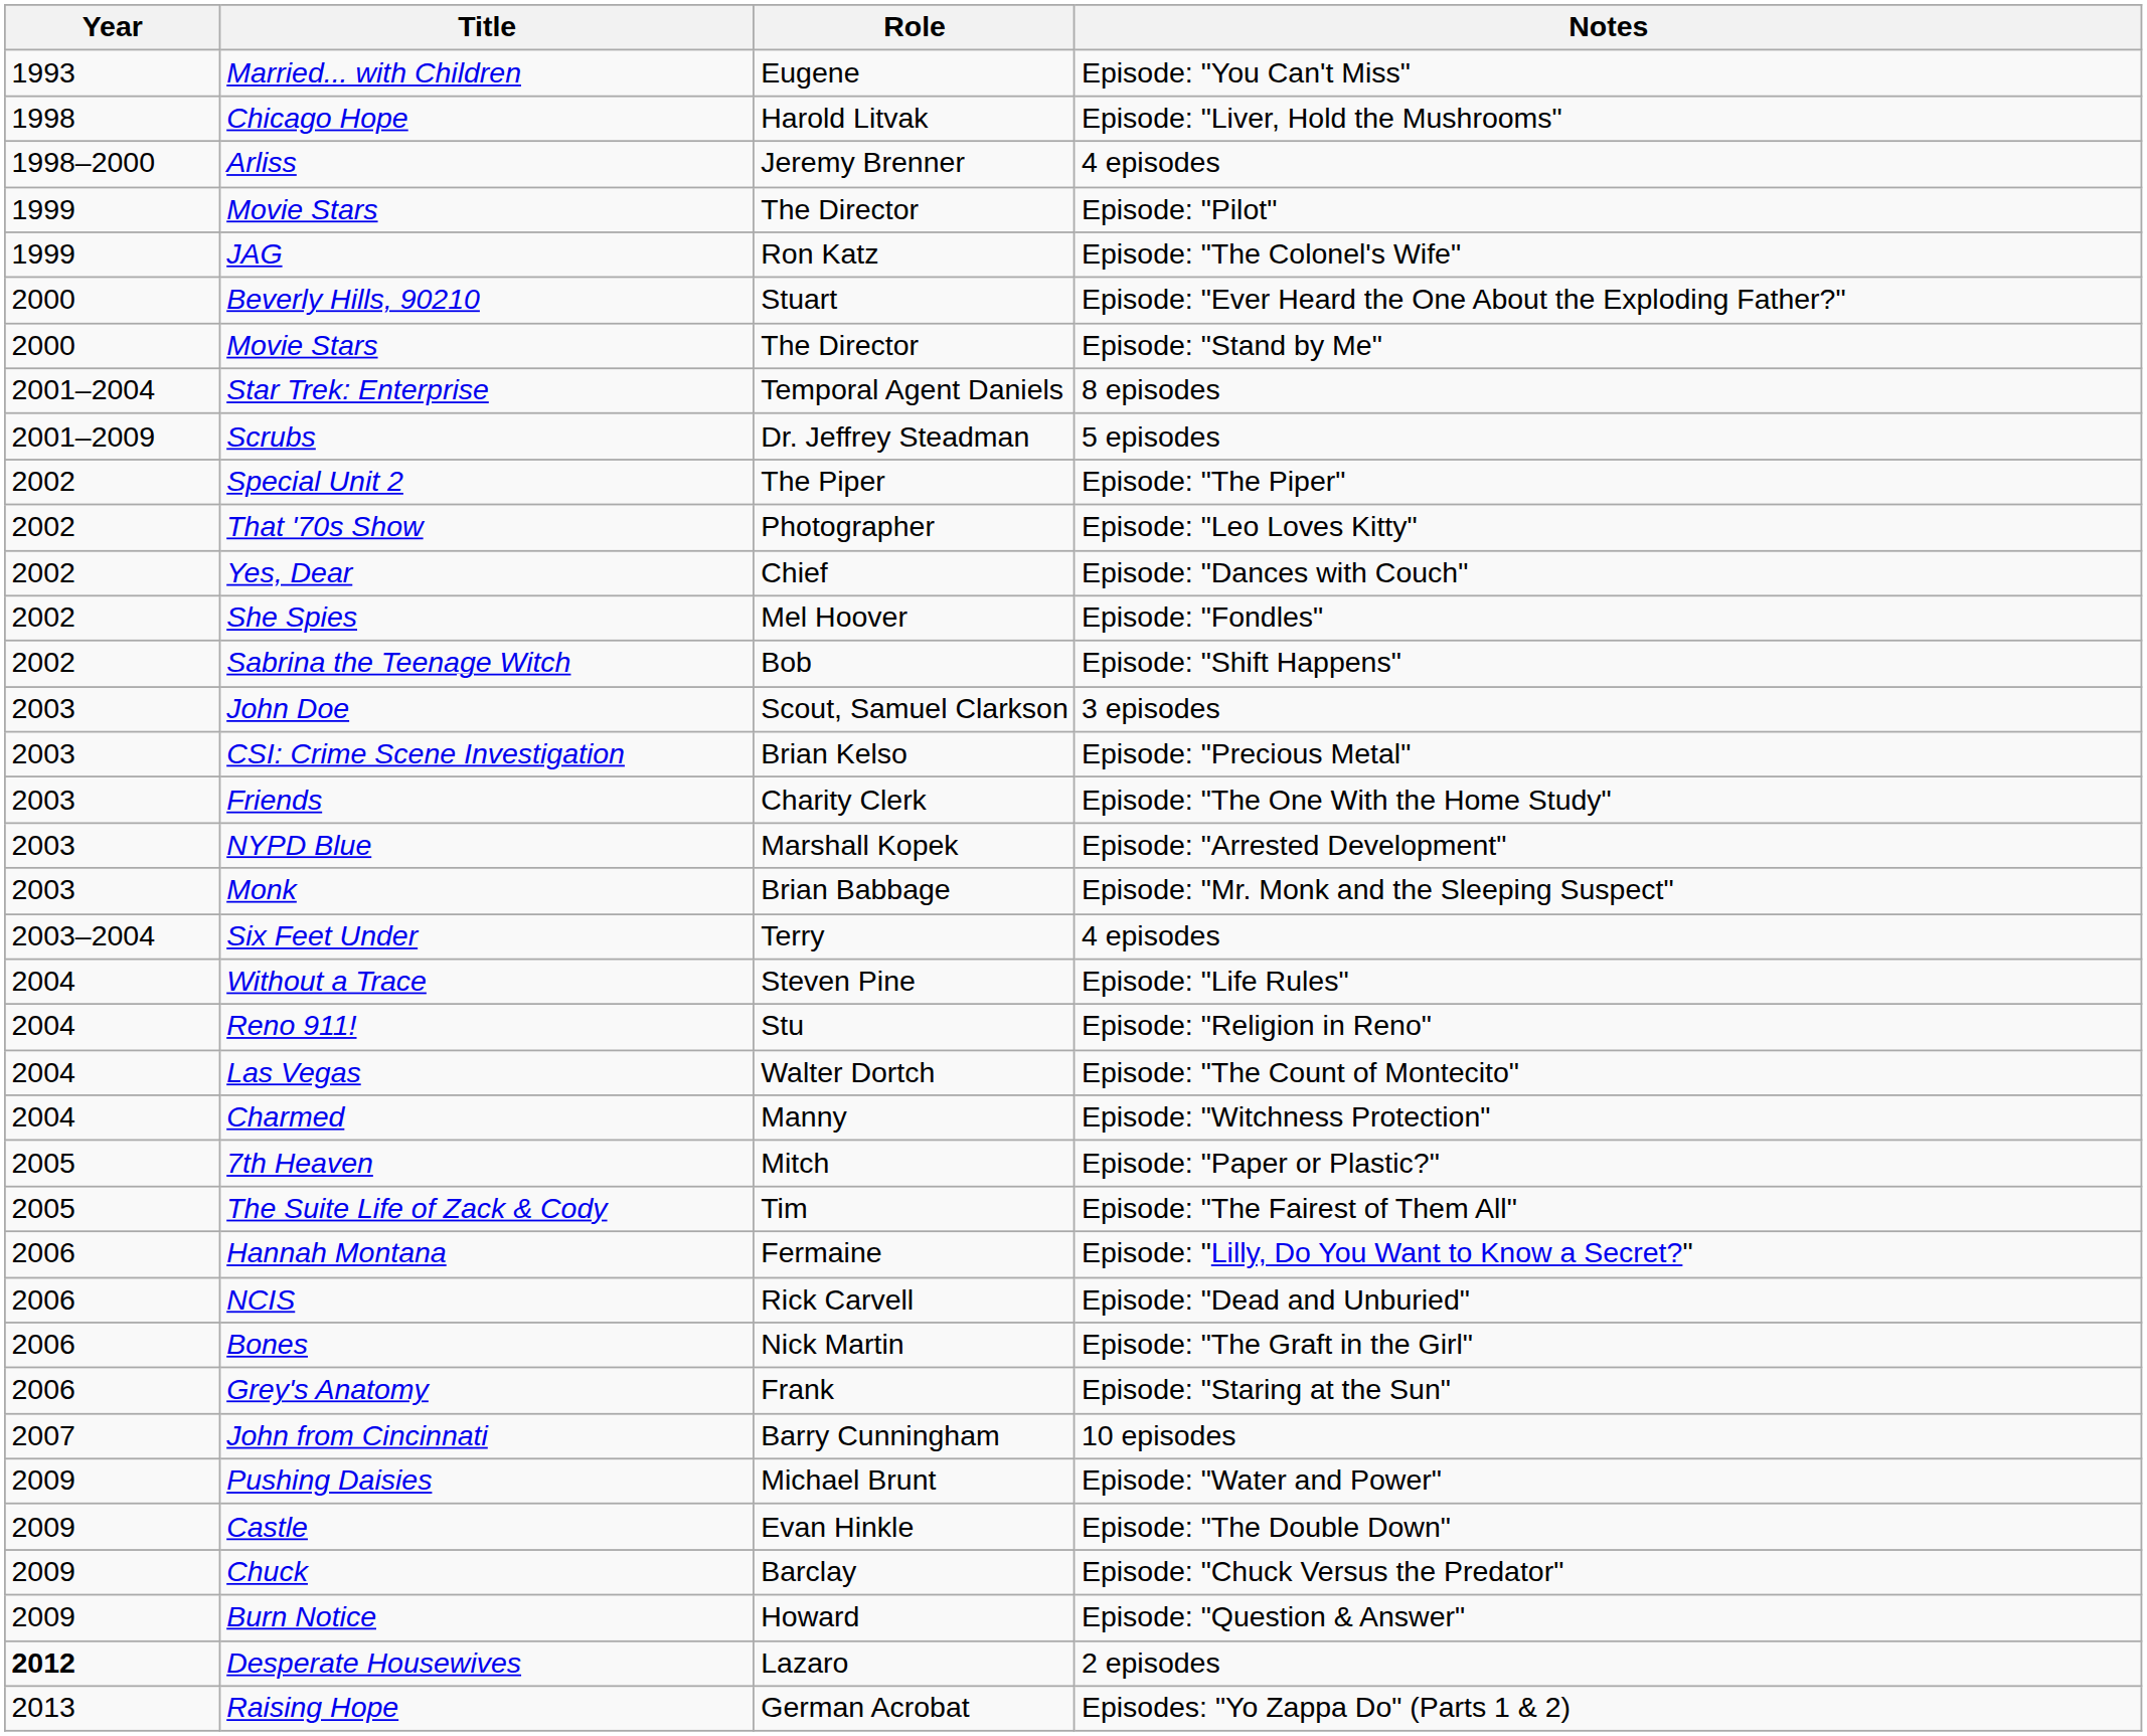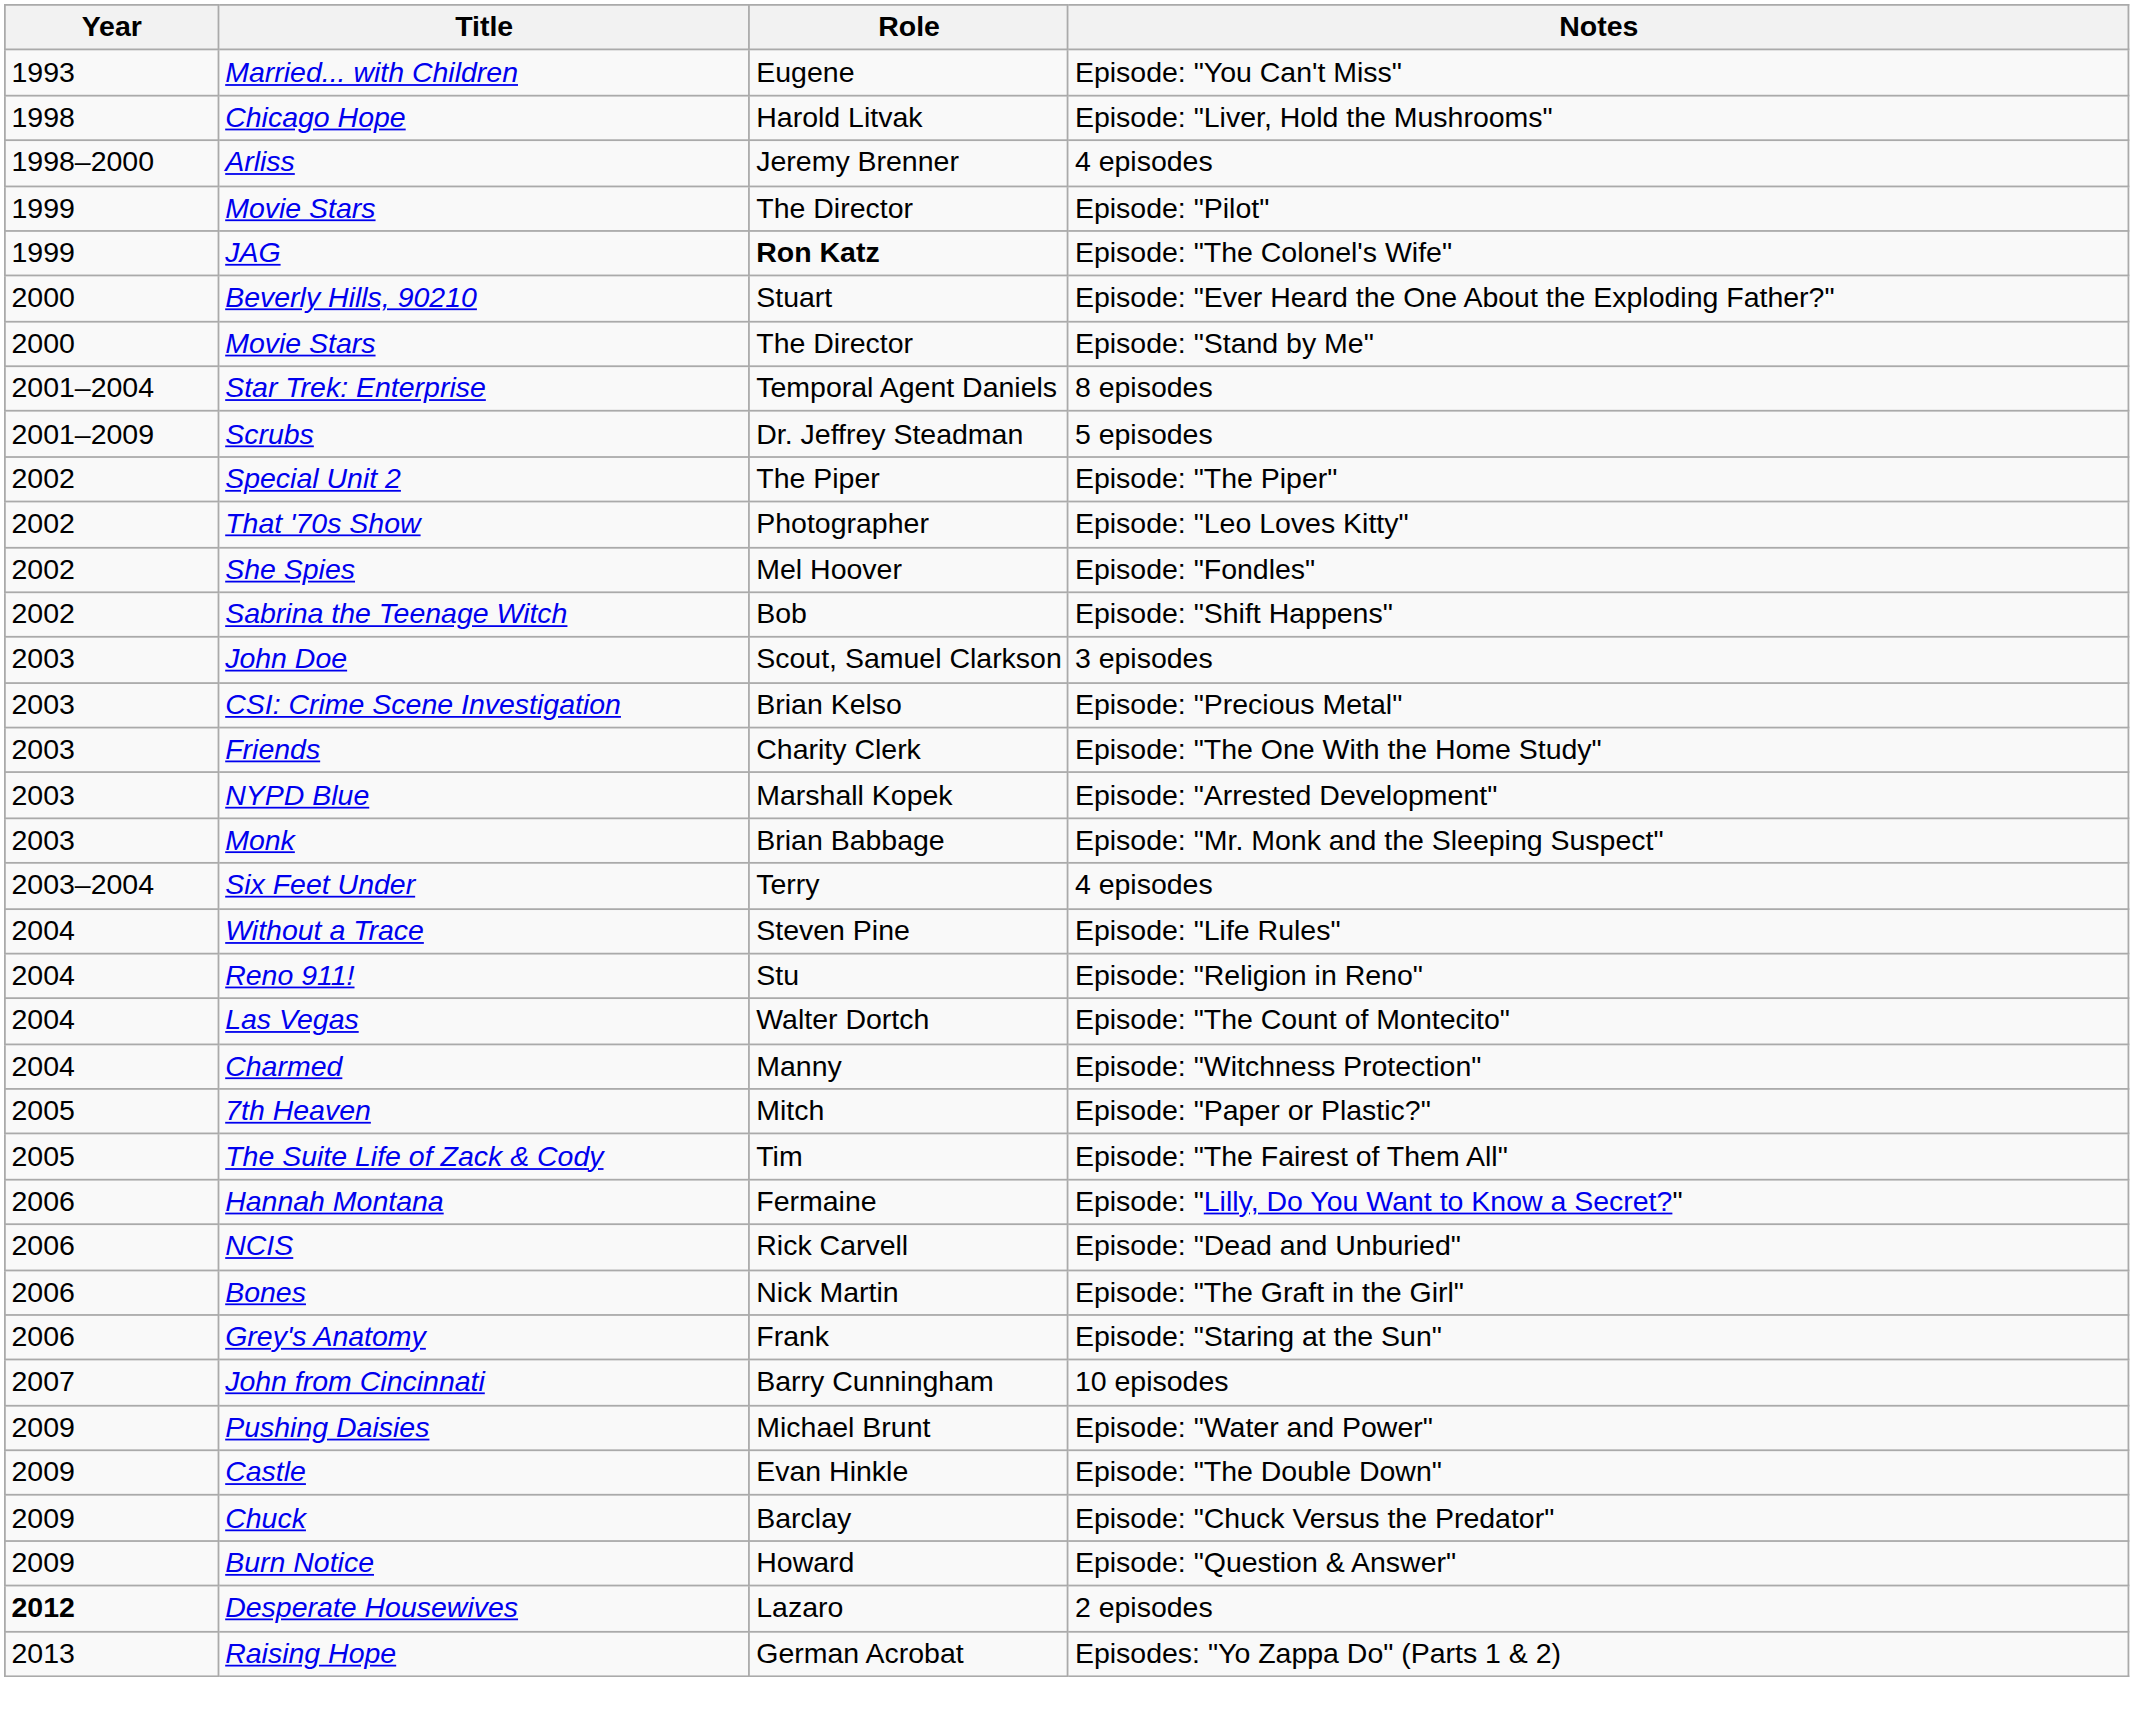 <table class=wikitable>
 <tr>
 <th>Year</th>
 <th width=25%>Title</th>
 <th width=15%>Role</th>
 <th>Notes</th>
 </tr>
 <tr>
 <td>1993</td>
 <td><em><a href='#'>Married... with Children</a></em></td>
 <td>Eugene</td>
 <td>Episode: "You Can't Miss"</td>
 </tr>
 <tr>
 <td>1998</td>
 <td><em><a href='#'>Chicago Hope</a></em></td>
 <td>Harold Litvak</td>
 <td>Episode: "Liver, Hold the Mushrooms"</td>
 </tr>
 <tr>
 <td>1998–2000</td>
 <td><em><a href='#'>Arliss</a></em></td>
 <td>Jeremy Brenner</td>
 <td>4 episodes</td>
 </tr>
 <tr>
 <td>1999</td>
 <td><em><a href='#'>Movie Stars</a></em></td>
 <td>The Director</td>
 <td>Episode: "Pilot"</td>
 </tr>
 <tr>
 <td>1999</td>
 <td><em><a href='#'>JAG</a></em></td>
-<td>Ron Katz</td>
+<td><strong>Ron Katz</strong></td>
 <td>Episode: "The Colonel's Wife"</td>
 </tr>
 <tr>
 <td>2000</td>
 <td><em><a href='#'>Beverly Hills, 90210</a></em></td>
 <td>Stuart</td>
 <td>Episode: "Ever Heard the One About the Exploding Father?"</td>
 </tr>
 <tr>
 <td>2000</td>
 <td><em><a href='#'>Movie Stars</a></em></td>
 <td>The Director</td>
 <td>Episode: "Stand by Me"</td>
 </tr>
 <tr>
 <td>2001–2004</td>
 <td><em><a href='#'>Star Trek: Enterprise</a></em></td>
 <td>Temporal Agent Daniels</td>
 <td>8 episodes</td>
 </tr>
 <tr>
 <td>2001–2009</td>
 <td><em><a href='#'>Scrubs</a></em></td>
 <td>Dr. Jeffrey Steadman</td>
 <td>5 episodes</td>
 </tr>
 <tr>
 <td>2002</td>
 <td><em><a href='#'>Special Unit 2</a></em></td>
 <td>The Piper</td>
 <td>Episode: "The Piper"</td>
 </tr>
 <tr>
 <td>2002</td>
 <td><em><a href='#'>That '70s Show</a></em></td>
 <td>Photographer</td>
 <td>Episode: "Leo Loves Kitty"</td>
-</tr>
-<tr>
-<td>2002</td>
-<td><em><a href='#'>Yes, Dear</a></em></td>
-<td>Chief</td>
-<td>Episode: "Dances with Couch"</td>
 </tr>
 <tr>
 <td>2002</td>
 <td><em><a href='#'>She Spies</a></em></td>
 <td>Mel Hoover</td>
 <td>Episode: "Fondles"</td>
 </tr>
 <tr>
 <td>2002</td>
 <td><em><a href='#'>Sabrina the Teenage Witch</a></em></td>
 <td>Bob</td>
 <td>Episode: "Shift Happens"</td>
 </tr>
 <tr>
 <td>2003</td>
 <td><em><a href='#'>John Doe</a></em></td>
 <td>Scout, Samuel Clarkson</td>
 <td>3 episodes</td>
 </tr>
 <tr>
 <td>2003</td>
 <td><em><a href='#'>CSI: Crime Scene Investigation</a></em></td>
 <td>Brian Kelso</td>
 <td>Episode: "Precious Metal"</td>
 </tr>
 <tr>
 <td>2003</td>
 <td><em><a href='#'>Friends</a></em></td>
 <td>Charity Clerk</td>
 <td>Episode: "The One With the Home Study"</td>
 </tr>
 <tr>
 <td>2003</td>
 <td><em><a href='#'>NYPD Blue</a></em></td>
 <td>Marshall Kopek</td>
 <td>Episode: "Arrested Development"</td>
 </tr>
 <tr>
 <td>2003</td>
 <td><em><a href='#'>Monk</a></em></td>
 <td>Brian Babbage</td>
 <td>Episode: "Mr. Monk and the Sleeping Suspect"</td>
 </tr>
 <tr>
 <td>2003–2004</td>
 <td><em><a href='#'>Six Feet Under</a></em></td>
 <td>Terry</td>
 <td>4 episodes</td>
 </tr>
 <tr>
 <td>2004</td>
 <td><em><a href='#'>Without a Trace</a></em></td>
 <td>Steven Pine</td>
 <td>Episode: "Life Rules"</td>
 </tr>
 <tr>
 <td>2004</td>
 <td><em><a href='#'>Reno 911!</a></em></td>
 <td>Stu</td>
 <td>Episode: "Religion in Reno"</td>
 </tr>
 <tr>
 <td>2004</td>
 <td><em><a href='#'>Las Vegas</a></em></td>
 <td>Walter Dortch</td>
 <td>Episode: "The Count of Montecito"</td>
 </tr>
 <tr>
 <td>2004</td>
 <td><em><a href='#'>Charmed</a></em></td>
 <td>Manny</td>
 <td>Episode: "Witchness Protection"</td>
 </tr>
 <tr>
 <td>2005</td>
 <td><em><a href='#'>7th Heaven</a></em></td>
 <td>Mitch</td>
 <td>Episode: "Paper or Plastic?"</td>
 </tr>
 <tr>
 <td>2005</td>
 <td><em><a href='#'>The Suite Life of Zack & Cody</a></em></td>
 <td>Tim</td>
 <td>Episode: "The Fairest of Them All"</td>
 </tr>
 <tr>
 <td>2006</td>
 <td><em><a href='#'>Hannah Montana</a></em></td>
 <td>Fermaine</td>
 <td>Episode: "<a href='#'>Lilly, Do You Want to Know a Secret?</a>"</td>
 </tr>
 <tr>
 <td>2006</td>
 <td><em><a href='#'>NCIS</a></em></td>
 <td>Rick Carvell</td>
 <td>Episode: "Dead and Unburied"</td>
 </tr>
 <tr>
 <td>2006</td>
 <td><em><a href='#'>Bones</a></em></td>
 <td>Nick Martin</td>
 <td>Episode: "The Graft in the Girl"</td>
 </tr>
 <tr>
 <td>2006</td>
 <td><em><a href='#'>Grey's Anatomy</a></em></td>
 <td>Frank</td>
 <td>Episode: "Staring at the Sun"</td>
 </tr>
 <tr>
 <td>2007</td>
 <td><em><a href='#'>John from Cincinnati</a></em></td>
 <td>Barry Cunningham</td>
 <td>10 episodes</td>
 </tr>
 <tr>
 <td>2009</td>
 <td><em><a href='#'>Pushing Daisies</a></em></td>
 <td>Michael Brunt</td>
 <td>Episode: "Water and Power"</td>
 </tr>
 <tr>
 <td>2009</td>
 <td><em><a href='#'>Castle</a></em></td>
 <td>Evan Hinkle</td>
 <td>Episode: "The Double Down"</td>
 </tr>
 <tr>
 <td>2009</td>
 <td><em><a href='#'>Chuck</a></em></td>
 <td>Barclay</td>
 <td>Episode: "Chuck Versus the Predator"</td>
 </tr>
 <tr>
 <td>2009</td>
 <td><em><a href='#'>Burn Notice</a></em></td>
 <td>Howard</td>
 <td>Episode: "Question & Answer"</td>
 </tr>
 <tr>
 <td><strong>2012</strong></td>
 <td><em><a href='#'>Desperate Housewives</a></em></td>
 <td>Lazaro</td>
 <td>2 episodes</td>
 </tr>
 <tr>
 <td>2013</td>
 <td><em><a href='#'>Raising Hope</a></em></td>
 <td>German Acrobat</td>
 <td>Episodes: "Yo Zappa Do" (Parts 1 & 2)</td>
 </tr>
 </table>
